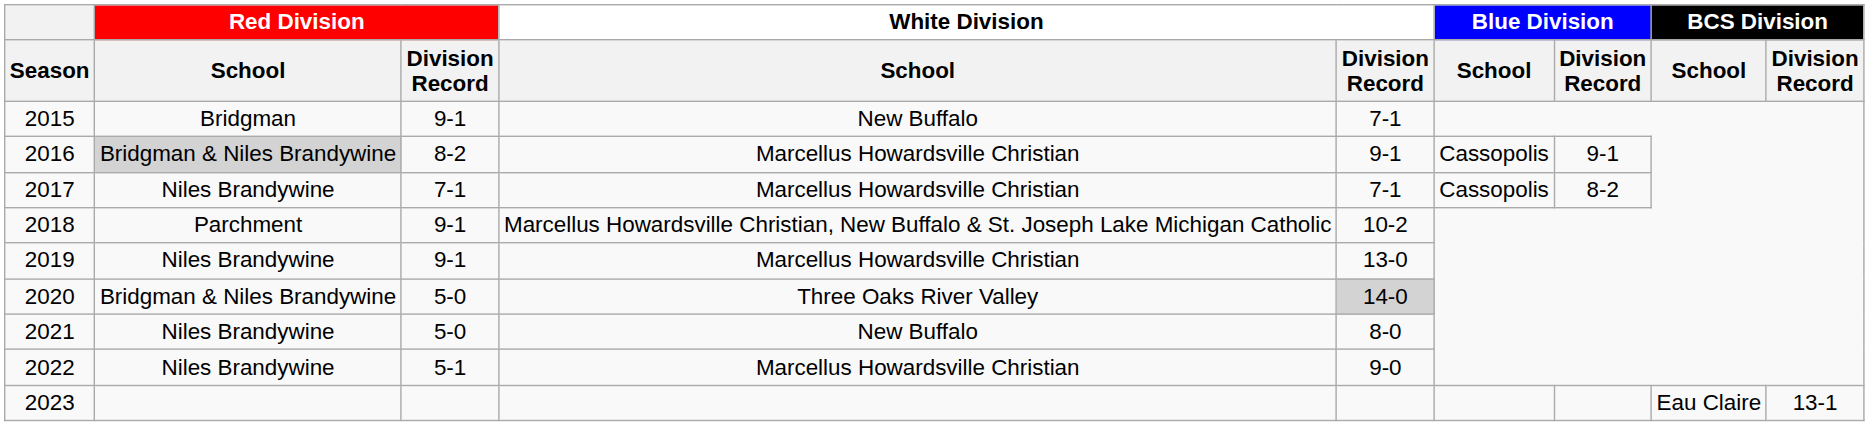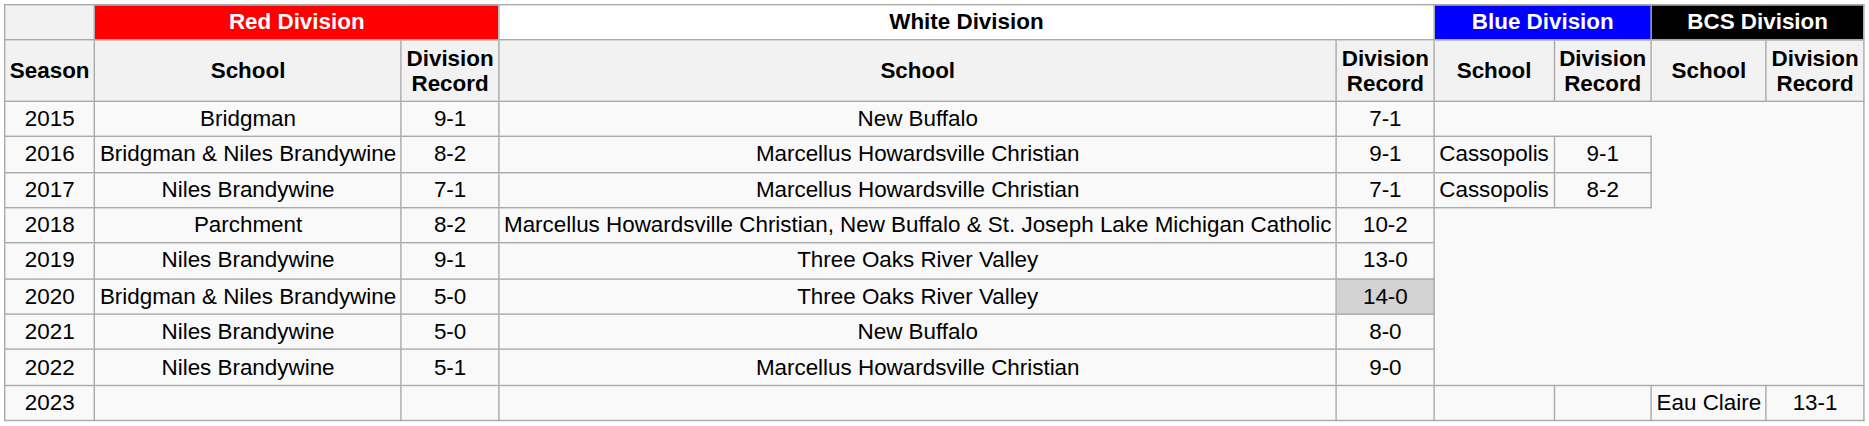 <table class="wikitable sortable" style="text-align:center">
 <tr>
 <th></th>
 <th colspan=2 style="background:#FF0000; color:white">Red Division</th>
 <th colspan=2 style="background:#FFFFFF; color:black">White Division</th>
 <th colspan=2 style="background:#0000FF; color:white">Blue Division</th>
 <th colspan=2 style="background:#000000; color:white">BCS Division</th>
 </tr>
 <tr>
 <th>Season</th>
 <th>School</th>
 <th>Division<br>Record</th>
 <th>School</th>
 <th>Division<br>Record</th>
 <th>School</th>
 <th>Division<br>Record</th>
 <th>School</th>
 <th>Division<br>Record</th>
 </tr>
 <tr>
 <td>2015</td>
 <td>Bridgman</td>
 <td>9-1</td>
 <td>New Buffalo</td>
 <td>7-1</td>
 </tr>
 <tr>
 <td>2016</td>
-<td style="background: lightgrey;">Bridgman & Niles Brandywine</td>
+<td>Bridgman & Niles Brandywine</td>
 <td>8-2</td>
 <td>Marcellus Howardsville Christian</td>
 <td>9-1</td>
 <td>Cassopolis</td>
 <td>9-1</td>
 </tr>
 <tr>
 <td>2017</td>
 <td>Niles Brandywine</td>
 <td>7-1</td>
 <td>Marcellus Howardsville Christian</td>
 <td>7-1</td>
 <td>Cassopolis</td>
 <td>8-2</td>
 </tr>
 <tr>
 <td>2018</td>
 <td>Parchment</td>
-<td>9-1</td>
+<td>8-2</td>
 <td>Marcellus Howardsville Christian, New Buffalo & St. Joseph Lake Michigan Catholic</td>
 <td>10-2</td>
 </tr>
 <tr>
 <td>2019</td>
 <td>Niles Brandywine</td>
 <td>9-1</td>
-<td>Marcellus Howardsville Christian</td>
+<td>Three Oaks River Valley</td>
 <td>13-0</td>
 </tr>
 <tr>
 <td>2020</td>
 <td>Bridgman & Niles Brandywine</td>
 <td>5-0</td>
 <td>Three Oaks River Valley</td>
 <td style="background: lightgrey;">14-0</td>
 </tr>
 <tr>
 <td>2021</td>
 <td>Niles Brandywine</td>
 <td>5-0</td>
 <td>New Buffalo</td>
 <td>8-0</td>
 </tr>
 <tr>
 <td>2022</td>
 <td>Niles Brandywine</td>
 <td>5-1</td>
 <td>Marcellus Howardsville Christian</td>
 <td>9-0</td>
 </tr>
 <tr>
 <td>2023</td>
 <td></td>
 <td></td>
 <td></td>
 <td></td>
 <td></td>
 <td></td>
 <td>Eau Claire</td>
 <td>13-1</td>
 </tr>
 </table>
